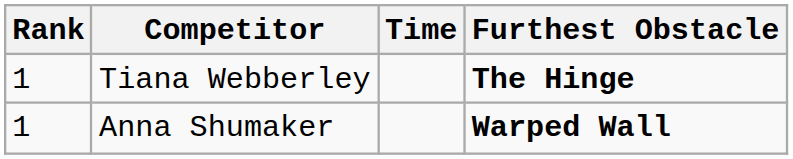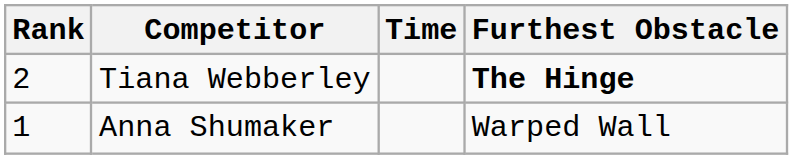 <table class="wikitable sortable mw-collapsible">
 <tr>
 <th>Rank</th>
 <th>Competitor</th>
 <th>Time</th>
 <th>Furthest Obstacle</th>
 </tr>
 <tr>
-<td>1</td>
+<td>2</td>
 <td>Tiana Webberley</td>
 <td></td>
 <td><strong>The Hinge</strong></td>
 </tr>
 <tr>
 <td>1</td>
 <td>Anna Shumaker</td>
 <td></td>
-<td><strong>Warped Wall</strong></td>
+<td>Warped Wall</td>
 </tr>
 </table>
